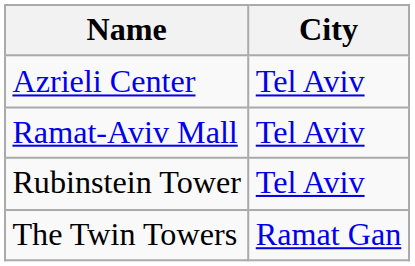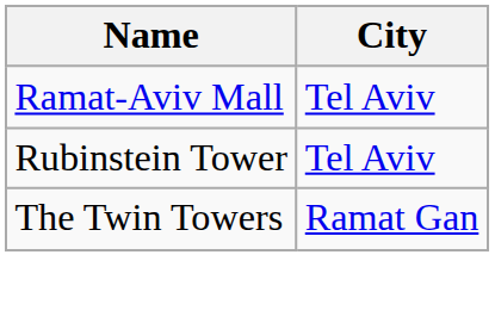 <table class="wikitable">
 <tr>
 <th>Name</th>
 <th>City</th>
-</tr>
-<tr>
-<td><a href='#'>Azrieli Center</a></td>
-<td><a href='#'>Tel Aviv</a></td>
 </tr>
 <tr>
 <td><a href='#'>Ramat-Aviv Mall</a></td>
 <td><a href='#'>Tel Aviv</a></td>
 </tr>
 <tr>
 <td>Rubinstein Tower</td>
 <td><a href='#'>Tel Aviv</a></td>
 </tr>
 <tr>
 <td>The Twin Towers</td>
 <td><a href='#'>Ramat Gan</a></td>
 </tr>
 </table>
